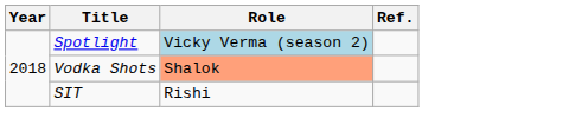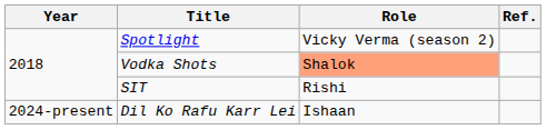 <table class="wikitable">
 <tr>
 <th>Year</th>
 <th>Title</th>
 <th>Role</th>
 <th>Ref.</th>
 </tr>
 <tr>
 <td rowspan="3">2018</td>
 <td><em><a href='#'>Spotlight</a></em></td>
-<td style="background: lightblue;">Vicky Verma (season 2)</td>
+<td>Vicky Verma (season 2)</td>
 <td style="text-align:center;"></td>
 </tr>
 <tr>
 <td><em>Vodka Shots</em></td>
 <td style="background: lightsalmon;">Shalok</td>
 <td style="text-align:center;"></td>
 </tr>
 <tr>
 <td><em>SIT</em></td>
 <td>Rishi</td>
 <td style="text-align:center;"></td>
 </tr>
+<tr>
+<td>2024-present</td>
+<td><em>Dil Ko Rafu Karr Lei</em></td>
+<td>Ishaan</td>
+<td style="text-align:center;"></td>
+</tr>
 </table>
